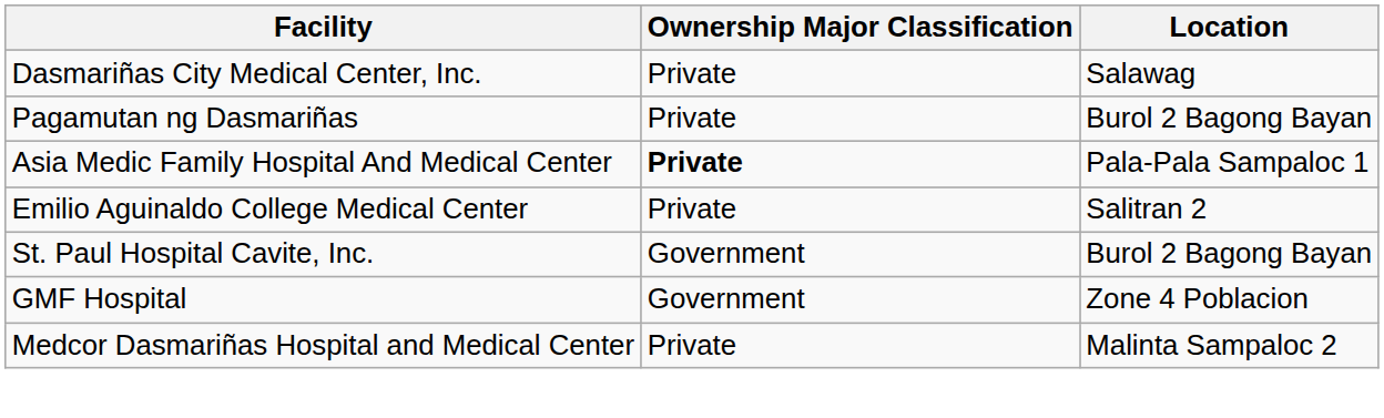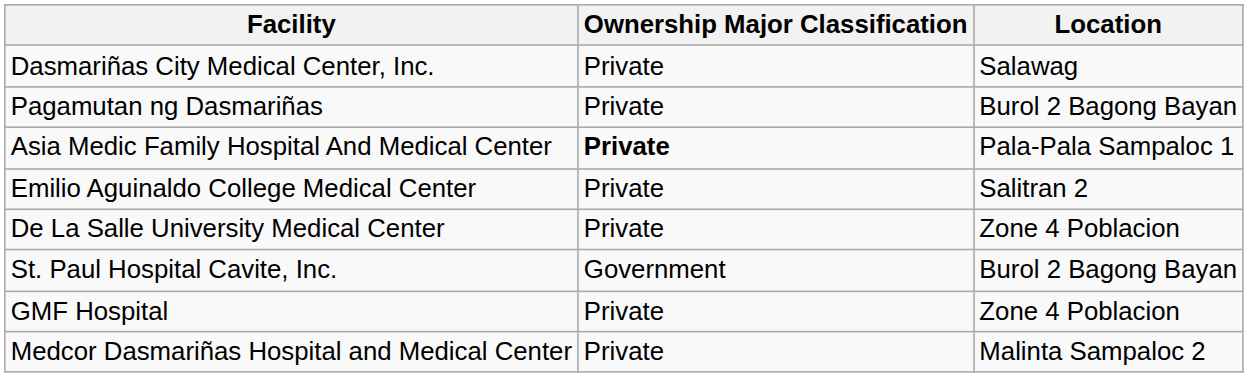 <table class="wikitable">
 <tr>
 <th>Facility</th>
 <th><strong>Ownership Major Classification</strong></th>
 <th><strong>Location</strong></th>
 </tr>
 <tr>
 <td>Dasmariñas City Medical Center, Inc.</td>
 <td>Private</td>
 <td>Salawag</td>
 </tr>
 <tr>
 <td>Pagamutan ng Dasmariñas</td>
 <td>Private</td>
 <td>Burol 2 Bagong Bayan</td>
 </tr>
 <tr>
 <td>Asia Medic Family Hospital And Medical Center</td>
 <td><strong>Private</strong></td>
 <td>Pala-Pala Sampaloc 1</td>
 </tr>
 <tr>
 <td>Emilio Aguinaldo College Medical Center</td>
 <td>Private</td>
 <td>Salitran 2</td>
 </tr>
 <tr>
+<td>De La Salle University Medical Center</td>
+<td>Private</td>
+<td>Zone 4 Poblacion</td>
+</tr>
+<tr>
 <td>St. Paul Hospital Cavite, Inc.</td>
 <td>Government</td>
 <td>Burol 2 Bagong Bayan</td>
 </tr>
 <tr>
 <td>GMF Hospital</td>
-<td>Government</td>
+<td>Private</td>
 <td>Zone 4 Poblacion</td>
 </tr>
 <tr>
 <td>Medcor Dasmariñas Hospital and Medical Center</td>
 <td>Private</td>
 <td>Malinta Sampaloc 2</td>
 </tr>
 </table>
